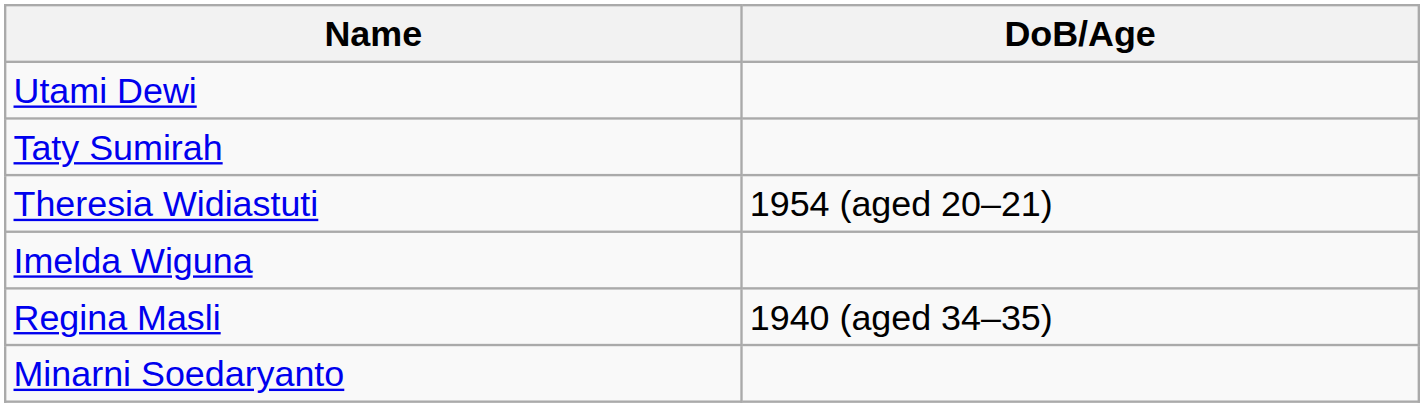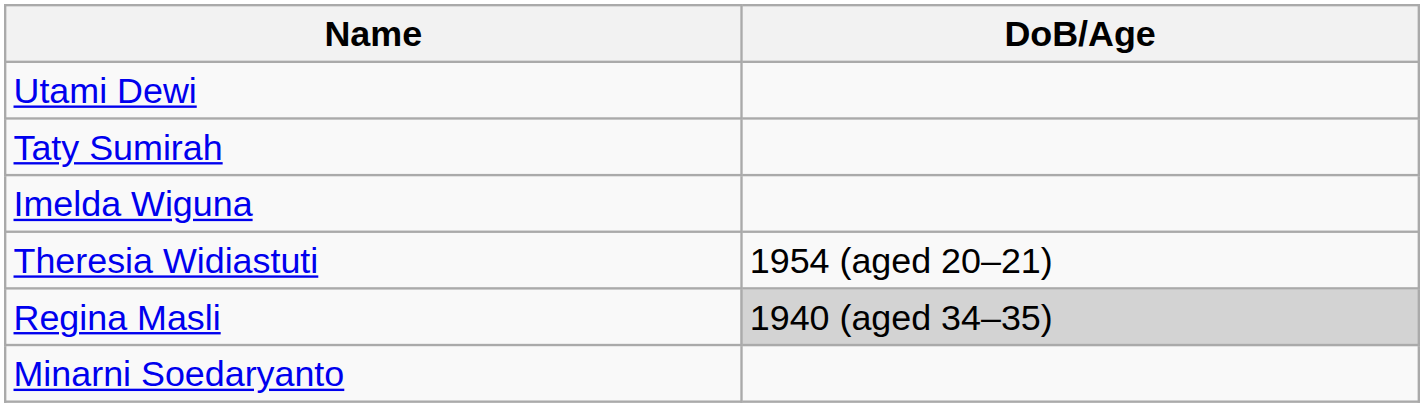 <table class="wikitable" style="width:600px; font-size:95%;">
 <tr>
 <th align="left">Name</th>
 <th align="left">DoB/Age</th>
 </tr>
 <tr>
 <td align="left"><a href='#'>Utami Dewi</a></td>
 <td align="left"></td>
 </tr>
 <tr>
 <td align="left"><a href='#'>Taty Sumirah</a></td>
 <td align="left"></td>
 </tr>
 <tr>
+<td align="left"><a href='#'>Imelda Wiguna</a></td>
+<td align="left"></td>
+</tr>
+<tr>
 <td align="left"><a href='#'>Theresia Widiastuti</a></td>
 <td align="left">1954 (aged 20–21)</td>
 </tr>
 <tr>
-<td align="left"><a href='#'>Imelda Wiguna</a></td>
-<td align="left"></td>
-</tr>
-<tr>
 <td align="left"><a href='#'>Regina Masli</a></td>
-<td align="left">1940 (aged 34–35)</td>
+<td align="left" style="background: lightgrey;">1940 (aged 34–35)</td>
 </tr>
 <tr>
 <td align="left"><a href='#'>Minarni Soedaryanto</a></td>
 <td align="left"></td>
 </tr>
 </table>
